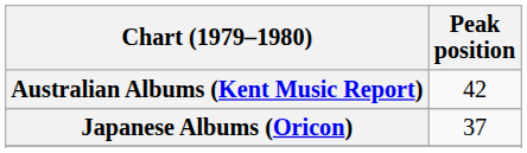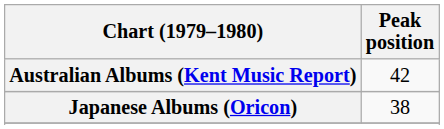 <table class="wikitable sortable plainrowheaders" style="text-align:center">
 <tr>
 <th scope=col>Chart (1979–1980)</th>
 <th scope=col>Peak<br>position</th>
 </tr>
 <tr>
 <th scope=row>Australian Albums (<a href='#'>Kent Music Report</a>)</th>
 <td align="center">42</td>
 </tr>
 <tr>
 </tr>
 <tr>
 </tr>
 <tr>
 <th scope=row>Japanese Albums (<a href='#'>Oricon</a>)</th>
-<td align="center">37</td>
+<td align="center">38</td>
 </tr>
 <tr>
 </tr>
 <tr>
 </tr>
 <tr>
 </tr>
 <tr>
 </tr>
 </table>
